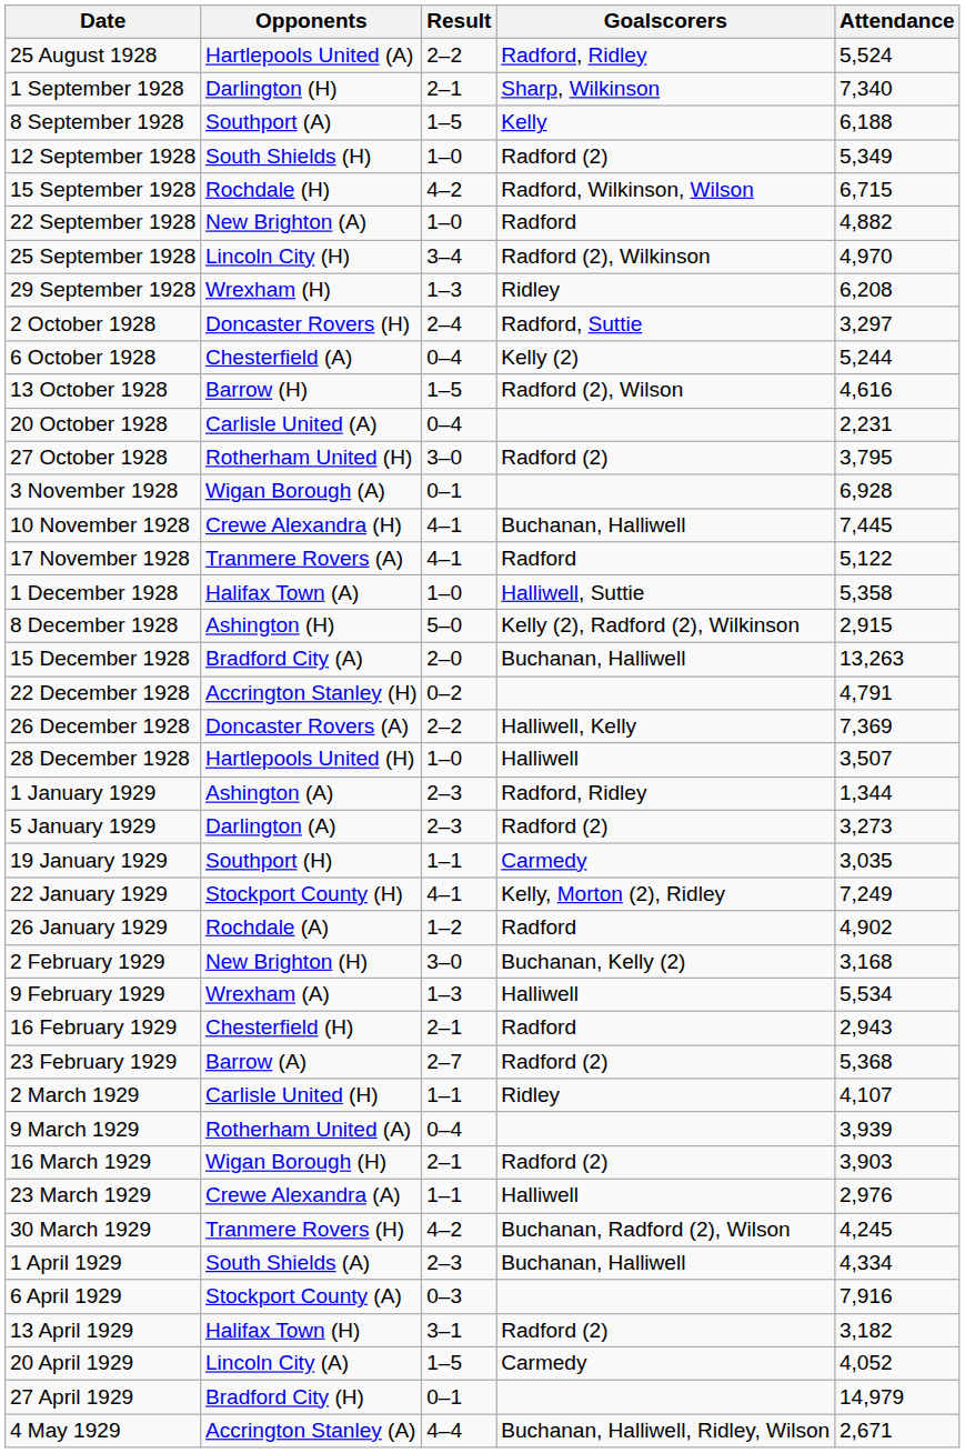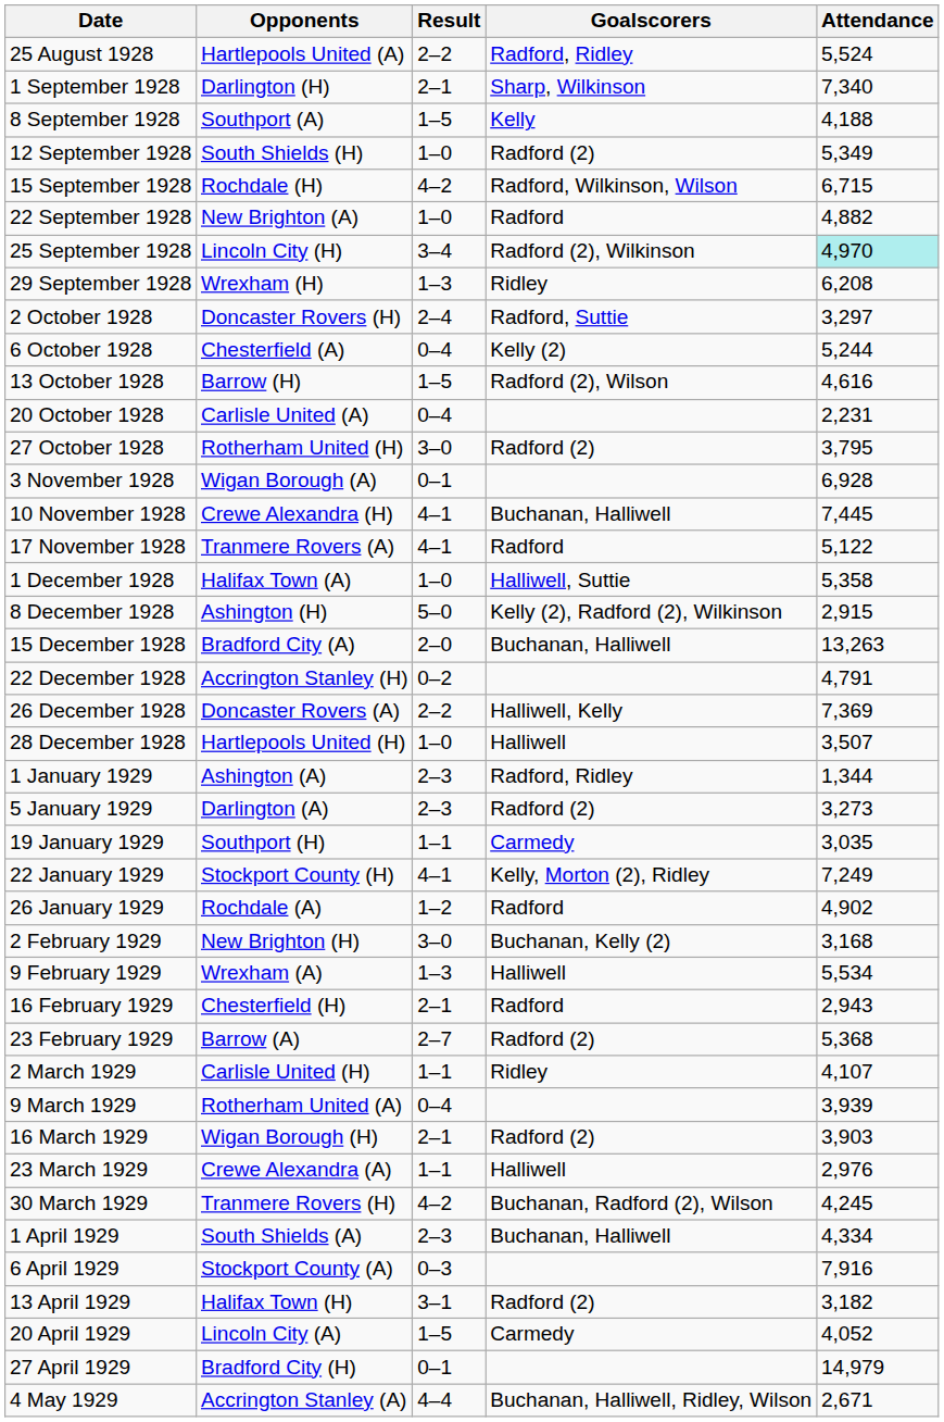 <table class="wikitable">
 <tr>
 <th>Date</th>
 <th>Opponents</th>
 <th>Result</th>
 <th>Goalscorers</th>
 <th>Attendance</th>
 </tr>
 <tr>
 <td>25 August 1928</td>
 <td><a href='#'>Hartlepools United</a> (A)</td>
 <td>2–2</td>
 <td><a href='#'>Radford</a>, <a href='#'>Ridley</a></td>
 <td>5,524</td>
 </tr>
 <tr>
 <td>1 September 1928</td>
 <td><a href='#'>Darlington</a> (H)</td>
 <td>2–1</td>
 <td><a href='#'>Sharp</a>, <a href='#'>Wilkinson</a></td>
 <td>7,340</td>
 </tr>
 <tr>
 <td>8 September 1928</td>
 <td><a href='#'>Southport</a> (A)</td>
 <td>1–5</td>
 <td><a href='#'>Kelly</a></td>
-<td>6,188</td>
+<td>4,188</td>
 </tr>
 <tr>
 <td>12 September 1928</td>
 <td><a href='#'>South Shields</a> (H)</td>
 <td>1–0</td>
 <td>Radford (2)</td>
 <td>5,349</td>
 </tr>
 <tr>
 <td>15 September 1928</td>
 <td><a href='#'>Rochdale</a> (H)</td>
 <td>4–2</td>
 <td>Radford, Wilkinson, <a href='#'>Wilson</a></td>
 <td>6,715</td>
 </tr>
 <tr>
 <td>22 September 1928</td>
 <td><a href='#'>New Brighton</a> (A)</td>
 <td>1–0</td>
 <td>Radford</td>
 <td>4,882</td>
 </tr>
 <tr>
 <td>25 September 1928</td>
 <td><a href='#'>Lincoln City</a> (H)</td>
 <td>3–4</td>
 <td>Radford (2), Wilkinson</td>
-<td>4,970</td>
+<td style="background: paleturquoise;">4,970</td>
 </tr>
 <tr>
 <td>29 September 1928</td>
 <td><a href='#'>Wrexham</a> (H)</td>
 <td>1–3</td>
 <td>Ridley</td>
 <td>6,208</td>
 </tr>
 <tr>
 <td>2 October 1928</td>
 <td><a href='#'>Doncaster Rovers</a> (H)</td>
 <td>2–4</td>
 <td>Radford, <a href='#'>Suttie</a></td>
 <td>3,297</td>
 </tr>
 <tr>
 <td>6 October 1928</td>
 <td><a href='#'>Chesterfield</a> (A)</td>
 <td>0–4</td>
 <td>Kelly (2)</td>
 <td>5,244</td>
 </tr>
 <tr>
 <td>13 October 1928</td>
 <td><a href='#'>Barrow</a> (H)</td>
 <td>1–5</td>
 <td>Radford (2), Wilson</td>
 <td>4,616</td>
 </tr>
 <tr>
 <td>20 October 1928</td>
 <td><a href='#'>Carlisle United</a> (A)</td>
 <td>0–4</td>
 <td></td>
 <td>2,231</td>
 </tr>
 <tr>
 <td>27 October 1928</td>
 <td><a href='#'>Rotherham United</a> (H)</td>
 <td>3–0</td>
 <td>Radford (2)</td>
 <td>3,795</td>
 </tr>
 <tr>
 <td>3 November 1928</td>
 <td><a href='#'>Wigan Borough</a> (A)</td>
 <td>0–1</td>
 <td></td>
 <td>6,928</td>
 </tr>
 <tr>
 <td>10 November 1928</td>
 <td><a href='#'>Crewe Alexandra</a> (H)</td>
 <td>4–1</td>
 <td>Buchanan, Halliwell</td>
 <td>7,445</td>
 </tr>
 <tr>
 <td>17 November 1928</td>
 <td><a href='#'>Tranmere Rovers</a> (A)</td>
 <td>4–1</td>
 <td>Radford</td>
 <td>5,122</td>
 </tr>
 <tr>
 <td>1 December 1928</td>
 <td><a href='#'>Halifax Town</a> (A)</td>
 <td>1–0</td>
 <td><a href='#'>Halliwell</a>, Suttie</td>
 <td>5,358</td>
 </tr>
 <tr>
 <td>8 December 1928</td>
 <td><a href='#'>Ashington</a> (H)</td>
 <td>5–0</td>
 <td>Kelly (2), Radford (2), Wilkinson</td>
 <td>2,915</td>
 </tr>
 <tr>
 <td>15 December 1928</td>
 <td><a href='#'>Bradford City</a> (A)</td>
 <td>2–0</td>
 <td>Buchanan, Halliwell</td>
 <td>13,263</td>
 </tr>
 <tr>
 <td>22 December 1928</td>
 <td><a href='#'>Accrington Stanley</a> (H)</td>
 <td>0–2</td>
 <td></td>
 <td>4,791</td>
 </tr>
 <tr>
 <td>26 December 1928</td>
 <td><a href='#'>Doncaster Rovers</a> (A)</td>
 <td>2–2</td>
 <td>Halliwell, Kelly</td>
 <td>7,369</td>
 </tr>
 <tr>
 <td>28 December 1928</td>
 <td><a href='#'>Hartlepools United</a> (H)</td>
 <td>1–0</td>
 <td>Halliwell</td>
 <td>3,507</td>
 </tr>
 <tr>
 <td>1 January 1929</td>
 <td><a href='#'>Ashington</a> (A)</td>
 <td>2–3</td>
 <td>Radford, Ridley</td>
 <td>1,344</td>
 </tr>
 <tr>
 <td>5 January 1929</td>
 <td><a href='#'>Darlington</a> (A)</td>
 <td>2–3</td>
 <td>Radford (2)</td>
 <td>3,273</td>
 </tr>
 <tr>
 <td>19 January 1929</td>
 <td><a href='#'>Southport</a> (H)</td>
 <td>1–1</td>
 <td><a href='#'>Carmedy</a></td>
 <td>3,035</td>
 </tr>
 <tr>
 <td>22 January 1929</td>
 <td><a href='#'>Stockport County</a> (H)</td>
 <td>4–1</td>
 <td>Kelly, <a href='#'>Morton</a> (2), Ridley</td>
 <td>7,249</td>
 </tr>
 <tr>
 <td>26 January 1929</td>
 <td><a href='#'>Rochdale</a> (A)</td>
 <td>1–2</td>
 <td>Radford</td>
 <td>4,902</td>
 </tr>
 <tr>
 <td>2 February 1929</td>
 <td><a href='#'>New Brighton</a> (H)</td>
 <td>3–0</td>
 <td>Buchanan, Kelly (2)</td>
 <td>3,168</td>
 </tr>
 <tr>
 <td>9 February 1929</td>
 <td><a href='#'>Wrexham</a> (A)</td>
 <td>1–3</td>
 <td>Halliwell</td>
 <td>5,534</td>
 </tr>
 <tr>
 <td>16 February 1929</td>
 <td><a href='#'>Chesterfield</a> (H)</td>
 <td>2–1</td>
 <td>Radford</td>
 <td>2,943</td>
 </tr>
 <tr>
 <td>23 February 1929</td>
 <td><a href='#'>Barrow</a> (A)</td>
 <td>2–7</td>
 <td>Radford (2)</td>
 <td>5,368</td>
 </tr>
 <tr>
 <td>2 March 1929</td>
 <td><a href='#'>Carlisle United</a> (H)</td>
 <td>1–1</td>
 <td>Ridley</td>
 <td>4,107</td>
 </tr>
 <tr>
 <td>9 March 1929</td>
 <td><a href='#'>Rotherham United</a> (A)</td>
 <td>0–4</td>
 <td></td>
 <td>3,939</td>
 </tr>
 <tr>
 <td>16 March 1929</td>
 <td><a href='#'>Wigan Borough</a> (H)</td>
 <td>2–1</td>
 <td>Radford (2)</td>
 <td>3,903</td>
 </tr>
 <tr>
 <td>23 March 1929</td>
 <td><a href='#'>Crewe Alexandra</a> (A)</td>
 <td>1–1</td>
 <td>Halliwell</td>
 <td>2,976</td>
 </tr>
 <tr>
 <td>30 March 1929</td>
 <td><a href='#'>Tranmere Rovers</a> (H)</td>
 <td>4–2</td>
 <td>Buchanan, Radford (2), Wilson</td>
 <td>4,245</td>
 </tr>
 <tr>
 <td>1 April 1929</td>
 <td><a href='#'>South Shields</a> (A)</td>
 <td>2–3</td>
 <td>Buchanan, Halliwell</td>
 <td>4,334</td>
 </tr>
 <tr>
 <td>6 April 1929</td>
 <td><a href='#'>Stockport County</a> (A)</td>
 <td>0–3</td>
 <td></td>
 <td>7,916</td>
 </tr>
 <tr>
 <td>13 April 1929</td>
 <td><a href='#'>Halifax Town</a> (H)</td>
 <td>3–1</td>
 <td>Radford (2)</td>
 <td>3,182</td>
 </tr>
 <tr>
 <td>20 April 1929</td>
 <td><a href='#'>Lincoln City</a> (A)</td>
 <td>1–5</td>
 <td>Carmedy</td>
 <td>4,052</td>
 </tr>
 <tr>
 <td>27 April 1929</td>
 <td><a href='#'>Bradford City</a> (H)</td>
 <td>0–1</td>
 <td></td>
 <td>14,979</td>
 </tr>
 <tr>
 <td>4 May 1929</td>
 <td><a href='#'>Accrington Stanley</a> (A)</td>
 <td>4–4</td>
 <td>Buchanan, Halliwell, Ridley, Wilson</td>
 <td>2,671</td>
 </tr>
 </table>
